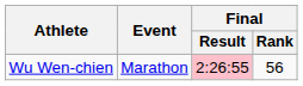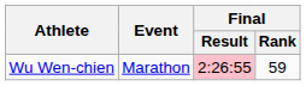 <table class=wikitable style="font-size:90%">
 <tr>
 <th rowspan="2">Athlete</th>
 <th rowspan="2">Event</th>
 <th colspan="2">Final</th>
 </tr>
 <tr style="font-size:95%">
 <th>Result</th>
 <th>Rank</th>
 </tr>
 <tr align=center>
 <td align=left><a href='#'>Wu Wen-chien</a></td>
 <td align=left><a href='#'>Marathon</a></td>
 <td style="background: pink;">2:26:55</td>
-<td>56</td>
+<td>59</td>
 </tr>
 </table>
